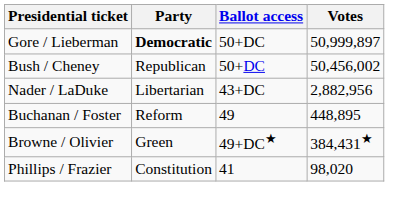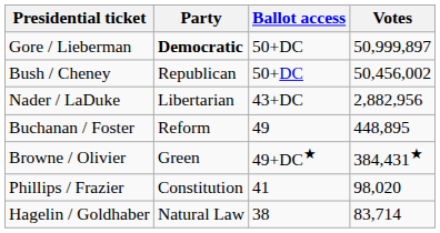 <table class="wikitable sortable" style="background:#lightgrey">
 <tr>
 <th>Presidential ticket</th>
 <th>Party</th>
 <th><a href='#'>Ballot access</a></th>
 <th>Votes</th>
 </tr>
 <tr>
 <td>Gore / Lieberman</td>
 <td><strong>Democratic</strong></td>
 <td>50+DC</td>
 <td>50,999,897</td>
 </tr>
 <tr>
 <td>Bush / Cheney</td>
 <td>Republican</td>
 <td>50+<a href='#'>DC</a></td>
 <td>50,456,002</td>
 </tr>
 <tr>
 <td>Nader / LaDuke</td>
 <td>Libertarian</td>
 <td>43+DC</td>
 <td>2,882,956</td>
 </tr>
 <tr>
 <td>Buchanan / Foster</td>
 <td>Reform</td>
 <td>49</td>
 <td>448,895</td>
 </tr>
 <tr>
 <td>Browne / Olivier</td>
 <td>Green</td>
 <td>49+DC<sup>★</sup></td>
 <td>384,431<sup>★</sup></td>
 </tr>
 <tr>
 <td>Phillips / Frazier</td>
 <td>Constitution</td>
 <td>41</td>
 <td>98,020</td>
 </tr>
+<tr>
+<td>Hagelin / Goldhaber</td>
+<td>Natural Law</td>
+<td>38</td>
+<td>83,714</td>
+</tr>
 </table>
